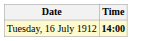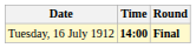 <table class="wikitable">
 <tr>
 <th>Date</th>
 <th>Time</th>
+<th>Round</th>
 </tr>
 <tr style=background:lemonchiffon>
 <td>Tuesday, 16 July 1912</td>
 <td><strong>14:00</strong></td>
+<td><strong>Final</strong></td>
 </tr>
 </table>
